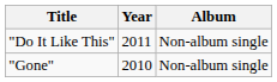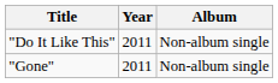 <table class="wikitable">
 <tr>
 <th>Title</th>
 <th>Year</th>
 <th>Album</th>
 </tr>
 <tr>
 <td>"Do It Like This"</td>
 <td>2011</td>
 <td>Non-album single</td>
 </tr>
 <tr>
 <td>"Gone"</td>
-<td>2010</td>
+<td>2011</td>
 <td>Non-album single</td>
 </tr>
 </table>
